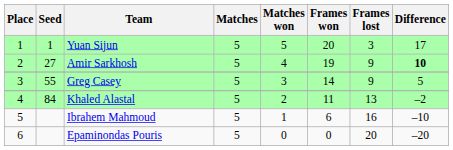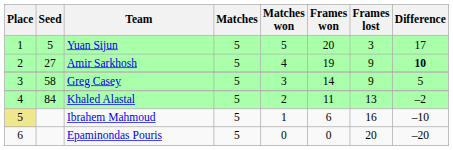 <table class="wikitable" style="text-align: center;">
 <tr>
 <th width=20>Place</th>
 <th width=20>Seed</th>
 <th width=200>Team</th>
 <th width=20>Matches</th>
 <th width=20>Matches won</th>
 <th width=20>Frames won</th>
 <th width=20>Frames lost</th>
 <th width=20>Difference</th>
 </tr>
 <tr style="background:#aaffaa;">
 <td>1</td>
-<td>1</td>
+<td>5</td>
 <td style="text-align:left;"> <a href='#'>Yuan Sijun</a></td>
 <td>5</td>
 <td>5</td>
 <td>20</td>
 <td>3</td>
 <td>17</td>
 </tr>
 <tr style="background:#aaffaa;">
 <td>2</td>
 <td>27</td>
 <td style="text-align:left;"> <a href='#'>Amir Sarkhosh</a></td>
 <td>5</td>
 <td>4</td>
 <td>19</td>
 <td>9</td>
 <td><strong>10</strong></td>
 </tr>
 <tr>
 </tr>
 <tr style="background:#aaffaa;">
 <td>3</td>
-<td>55</td>
+<td>58</td>
 <td style="text-align:left;"> <a href='#'>Greg Casey</a></td>
 <td>5</td>
 <td>3</td>
 <td>14</td>
 <td>9</td>
 <td>5</td>
 </tr>
 <tr>
 </tr>
 <tr style="background:#aaffaa;">
 <td>4</td>
 <td>84</td>
 <td style="text-align:left;"> <a href='#'>Khaled Alastal</a></td>
 <td>5</td>
 <td>2</td>
 <td>11</td>
 <td>13</td>
 <td>–2</td>
 </tr>
 <tr>
-<td>5</td>
+<td style="background: khaki;">5</td>
 <td></td>
 <td style="text-align:left;"> <a href='#'>Ibrahem Mahmoud</a></td>
 <td>5</td>
 <td>1</td>
 <td>6</td>
 <td>16</td>
 <td>–10</td>
 </tr>
 <tr>
 <td>6</td>
 <td></td>
 <td style="text-align:left;"> <a href='#'>Epaminondas Pouris</a></td>
 <td>5</td>
 <td>0</td>
 <td>0</td>
 <td>20</td>
 <td>–20</td>
 </tr>
 </table>
